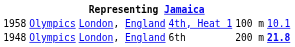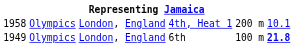 <table>
 <tr>
 <th colspan="6">Representing  <a href='#'>Jamaica</a></th>
 </tr>
 <tr>
 <td>1958</td>
 <td><a href='#'>Olympics</a></td>
 <td><a href='#'>London</a>, <a href='#'>England</a></td>
 <td><a href='#'>4th, Heat 1</a></td>
-<td>100 m</td>
+<td>200 m</td>
 <td><a href='#'>10.1</a></td>
 </tr>
 <tr>
-<td>1948</td>
+<td>1949</td>
 <td><a href='#'>Olympics</a></td>
 <td><a href='#'>London</a>, <a href='#'>England</a></td>
 <td>6th</td>
-<td>200 m</td>
+<td>100 m</td>
 <td><strong><a href='#'>21.8</a></strong></td>
 </tr>
 </table>
